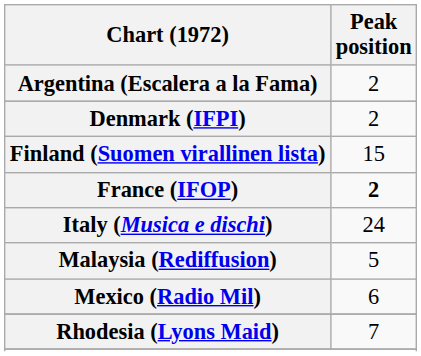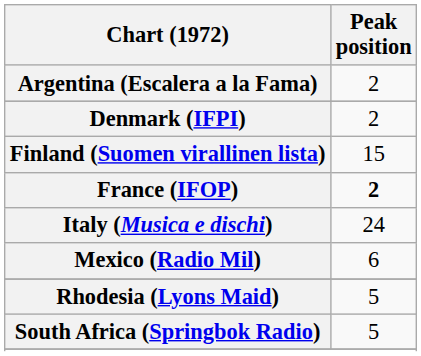 <table class="wikitable sortable plainrowheaders" style="text-align:center">
 <tr>
 <th>Chart (1972)</th>
 <th>Peak<br>position</th>
 </tr>
 <tr>
 <th scope="row">Argentina (Escalera a la Fama)</th>
 <td>2</td>
 </tr>
 <tr>
 </tr>
 <tr>
 </tr>
 <tr>
 <th scope="row">Denmark (<a href='#'>IFPI</a>)</th>
 <td>2</td>
 </tr>
 <tr>
 <th scope="row">Finland (<a href='#'>Suomen virallinen lista</a>)</th>
 <td>15</td>
 </tr>
 <tr>
 <th scope="row">France (<a href='#'>IFOP</a>)</th>
 <td><strong>2</strong></td>
 </tr>
 <tr>
 <th scope="row">Italy (<em><a href='#'>Musica e dischi</a></em>)</th>
 <td>24</td>
 </tr>
 <tr>
-<th scope="row">Malaysia (<a href='#'>Rediffusion</a>)</th>
-<td>5</td>
-</tr>
-<tr>
 <th scope="row">Mexico (<a href='#'>Radio Mil</a>)</th>
 <td>6</td>
 </tr>
 <tr>
 </tr>
 <tr>
 </tr>
 <tr>
 </tr>
 <tr>
 <th scope="row">Rhodesia (<a href='#'>Lyons Maid</a>)</th>
-<td>7</td>
+<td>5</td>
+</tr>
+<tr>
+<th scope="row">South Africa (<a href='#'>Springbok Radio</a>)</th>
+<td>5</td>
 </tr>
 <tr>
 </tr>
 <tr>
 </tr>
 <tr>
 </tr>
 </table>
